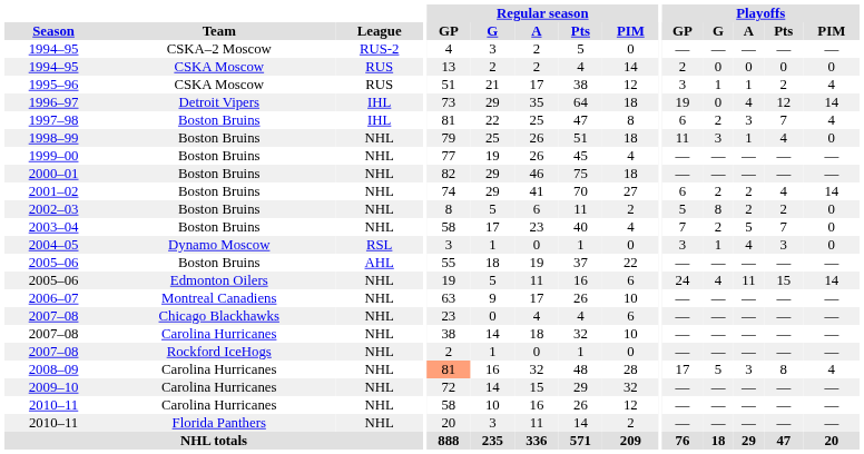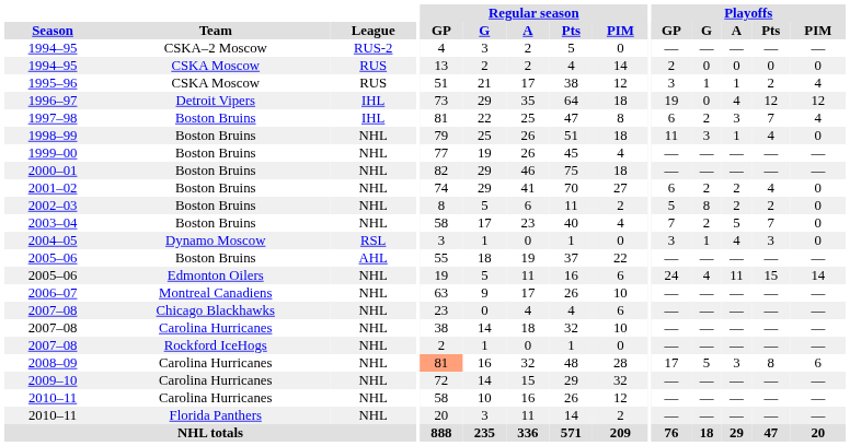 <table border="0" cellpadding="1" cellspacing="0" style="text-align:center; width:60em">
 <tr bgcolor="#e0e0e0">
 <th colspan="3" bgcolor="#ffffff"></th>
 <th rowspan="100" bgcolor="#ffffff"></th>
 <th colspan="5"><a href='#'>Regular season</a></th>
 <th rowspan="100" bgcolor="#ffffff"></th>
 <th colspan="5"><a href='#'>Playoffs</a></th>
 </tr>
 <tr bgcolor="#e0e0e0">
 <th><a href='#'>Season</a></th>
 <th>Team</th>
 <th>League</th>
 <th>GP</th>
 <th><a href='#'>G</a></th>
 <th><a href='#'>A</a></th>
 <th><a href='#'>Pts</a></th>
 <th><a href='#'>PIM</a></th>
 <th>GP</th>
 <th>G</th>
 <th>A</th>
 <th>Pts</th>
 <th>PIM</th>
 </tr>
 <tr>
 <td><a href='#'>1994–95</a></td>
 <td>CSKA–2 Moscow</td>
 <td><a href='#'>RUS-2</a></td>
 <td>4</td>
 <td>3</td>
 <td>2</td>
 <td>5</td>
 <td>0</td>
 <td>—</td>
 <td>—</td>
 <td>—</td>
 <td>—</td>
 <td>—</td>
 </tr>
 <tr bgcolor="#f0f0f0">
 <td><a href='#'>1994–95</a></td>
 <td><a href='#'>CSKA Moscow</a></td>
 <td><a href='#'>RUS</a></td>
 <td>13</td>
 <td>2</td>
 <td>2</td>
 <td>4</td>
 <td>14</td>
 <td>2</td>
 <td>0</td>
 <td>0</td>
 <td>0</td>
 <td>0</td>
 </tr>
 <tr>
 <td><a href='#'>1995–96</a></td>
 <td>CSKA Moscow</td>
 <td>RUS</td>
 <td>51</td>
 <td>21</td>
 <td>17</td>
 <td>38</td>
 <td>12</td>
 <td>3</td>
 <td>1</td>
 <td>1</td>
 <td>2</td>
 <td>4</td>
 </tr>
 <tr bgcolor="#f0f0f0">
 <td><a href='#'>1996–97</a></td>
 <td><a href='#'>Detroit Vipers</a></td>
 <td><a href='#'>IHL</a></td>
 <td>73</td>
 <td>29</td>
 <td>35</td>
 <td>64</td>
 <td>18</td>
 <td>19</td>
 <td>0</td>
 <td>4</td>
 <td>12</td>
-<td>14</td>
+<td>12</td>
 </tr>
 <tr>
 <td><a href='#'>1997–98</a></td>
 <td><a href='#'>Boston Bruins</a></td>
 <td><a href='#'>IHL</a></td>
 <td>81</td>
 <td>22</td>
 <td>25</td>
 <td>47</td>
 <td>8</td>
 <td>6</td>
 <td>2</td>
 <td>3</td>
 <td>7</td>
 <td>4</td>
 </tr>
 <tr bgcolor="#f0f0f0">
 <td><a href='#'>1998–99</a></td>
 <td>Boston Bruins</td>
 <td>NHL</td>
 <td>79</td>
 <td>25</td>
 <td>26</td>
 <td>51</td>
 <td>18</td>
 <td>11</td>
 <td>3</td>
 <td>1</td>
 <td>4</td>
 <td>0</td>
 </tr>
 <tr>
 <td><a href='#'>1999–00</a></td>
 <td>Boston Bruins</td>
 <td>NHL</td>
 <td>77</td>
 <td>19</td>
 <td>26</td>
 <td>45</td>
 <td>4</td>
 <td>—</td>
 <td>—</td>
 <td>—</td>
 <td>—</td>
 <td>—</td>
 </tr>
 <tr bgcolor="#f0f0f0">
 <td><a href='#'>2000–01</a></td>
 <td>Boston Bruins</td>
 <td>NHL</td>
 <td>82</td>
 <td>29</td>
 <td>46</td>
 <td>75</td>
 <td>18</td>
 <td>—</td>
 <td>—</td>
 <td>—</td>
 <td>—</td>
 <td>—</td>
 </tr>
 <tr>
 <td><a href='#'>2001–02</a></td>
 <td>Boston Bruins</td>
 <td>NHL</td>
 <td>74</td>
 <td>29</td>
 <td>41</td>
 <td>70</td>
 <td>27</td>
 <td>6</td>
 <td>2</td>
 <td>2</td>
 <td>4</td>
-<td>14</td>
+<td>0</td>
 </tr>
 <tr bgcolor="#f0f0f0">
 <td><a href='#'>2002–03</a></td>
 <td>Boston Bruins</td>
 <td>NHL</td>
 <td>8</td>
 <td>5</td>
 <td>6</td>
 <td>11</td>
 <td>2</td>
 <td>5</td>
 <td>8</td>
 <td>2</td>
 <td>2</td>
 <td>0</td>
 </tr>
 <tr>
 <td><a href='#'>2003–04</a></td>
 <td>Boston Bruins</td>
 <td>NHL</td>
 <td>58</td>
 <td>17</td>
 <td>23</td>
 <td>40</td>
 <td>4</td>
 <td>7</td>
 <td>2</td>
 <td>5</td>
 <td>7</td>
 <td>0</td>
 </tr>
 <tr bgcolor="#f0f0f0">
 <td><a href='#'>2004–05</a></td>
 <td><a href='#'>Dynamo Moscow</a></td>
 <td><a href='#'>RSL</a></td>
 <td>3</td>
 <td>1</td>
 <td>0</td>
 <td>1</td>
 <td>0</td>
 <td>3</td>
 <td>1</td>
 <td>4</td>
 <td>3</td>
 <td>0</td>
 </tr>
 <tr>
 <td><a href='#'>2005–06</a></td>
 <td>Boston Bruins</td>
 <td><a href='#'>AHL</a></td>
 <td>55</td>
 <td>18</td>
 <td>19</td>
 <td>37</td>
 <td>22</td>
 <td>—</td>
 <td>—</td>
 <td>—</td>
 <td>—</td>
 <td>—</td>
 </tr>
 <tr bgcolor="#f0f0f0">
 <td>2005–06</td>
 <td><a href='#'>Edmonton Oilers</a></td>
 <td>NHL</td>
 <td>19</td>
 <td>5</td>
 <td>11</td>
 <td>16</td>
 <td>6</td>
 <td>24</td>
 <td>4</td>
 <td>11</td>
 <td>15</td>
 <td>14</td>
 </tr>
 <tr>
 <td><a href='#'>2006–07</a></td>
 <td><a href='#'>Montreal Canadiens</a></td>
 <td>NHL</td>
 <td>63</td>
 <td>9</td>
 <td>17</td>
 <td>26</td>
 <td>10</td>
 <td>—</td>
 <td>—</td>
 <td>—</td>
 <td>—</td>
 <td>—</td>
 </tr>
 <tr bgcolor="#f0f0f0">
 <td><a href='#'>2007–08</a></td>
 <td><a href='#'>Chicago Blackhawks</a></td>
 <td>NHL</td>
 <td>23</td>
 <td>0</td>
 <td>4</td>
 <td>4</td>
 <td>6</td>
 <td>—</td>
 <td>—</td>
 <td>—</td>
 <td>—</td>
 <td>—</td>
 </tr>
 <tr>
 <td>2007–08</td>
 <td><a href='#'>Carolina Hurricanes</a></td>
 <td>NHL</td>
 <td>38</td>
 <td>14</td>
 <td>18</td>
 <td>32</td>
 <td>10</td>
 <td>—</td>
 <td>—</td>
 <td>—</td>
 <td>—</td>
 <td>—</td>
 </tr>
 <tr bgcolor="#f0f0f0">
 <td><a href='#'>2007–08</a></td>
 <td><a href='#'>Rockford IceHogs</a></td>
 <td>NHL</td>
 <td>2</td>
 <td>1</td>
 <td>0</td>
 <td>1</td>
 <td>0</td>
 <td>—</td>
 <td>—</td>
 <td>—</td>
 <td>—</td>
 <td>—</td>
 </tr>
 <tr>
 <td><a href='#'>2008–09</a></td>
 <td>Carolina Hurricanes</td>
 <td>NHL</td>
 <td style="background: lightsalmon;">81</td>
 <td>16</td>
 <td>32</td>
 <td>48</td>
 <td>28</td>
 <td>17</td>
 <td>5</td>
 <td>3</td>
 <td>8</td>
-<td>4</td>
+<td>6</td>
 </tr>
 <tr bgcolor="#f0f0f0">
 <td><a href='#'>2009–10</a></td>
 <td>Carolina Hurricanes</td>
 <td>NHL</td>
 <td>72</td>
 <td>14</td>
 <td>15</td>
 <td>29</td>
 <td>32</td>
 <td>—</td>
 <td>—</td>
 <td>—</td>
 <td>—</td>
 <td>—</td>
 </tr>
 <tr>
 <td><a href='#'>2010–11</a></td>
 <td>Carolina Hurricanes</td>
 <td>NHL</td>
 <td>58</td>
 <td>10</td>
 <td>16</td>
 <td>26</td>
 <td>12</td>
 <td>—</td>
 <td>—</td>
 <td>—</td>
 <td>—</td>
 <td>—</td>
 </tr>
 <tr bgcolor="#f0f0f0">
 <td>2010–11</td>
 <td><a href='#'>Florida Panthers</a></td>
 <td>NHL</td>
 <td>20</td>
 <td>3</td>
 <td>11</td>
 <td>14</td>
 <td>2</td>
 <td>—</td>
 <td>—</td>
 <td>—</td>
 <td>—</td>
 <td>—</td>
 </tr>
 <tr bgcolor="#e0e0e0">
 <th colspan=3>NHL totals</th>
 <th>888</th>
 <th>235</th>
 <th>336</th>
 <th>571</th>
 <th>209</th>
 <th>76</th>
 <th>18</th>
 <th>29</th>
 <th>47</th>
 <th>20</th>
 </tr>
 </table>
